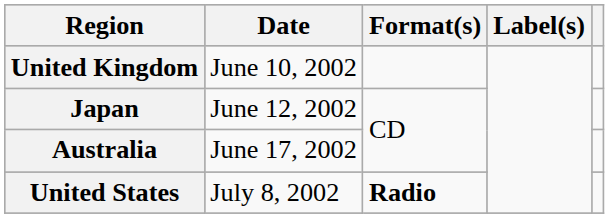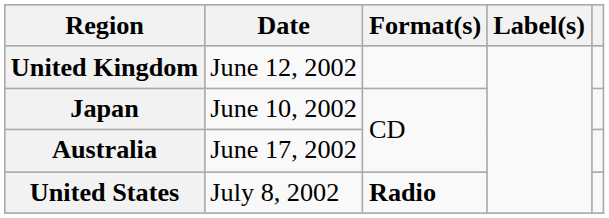 <table class="wikitable plainrowheaders">
 <tr>
 <th scope="col">Region</th>
 <th scope="col">Date</th>
 <th scope="col">Format(s)</th>
 <th scope="col">Label(s)</th>
 <th scope="col"></th>
 </tr>
 <tr>
 <th scope="row">United Kingdom</th>
-<td>June 10, 2002</td>
+<td>June 12, 2002</td>
 <td></td>
 <td rowspan="4"></td>
 <td align="center"></td>
 </tr>
 <tr>
 <th scope="row">Japan</th>
-<td>June 12, 2002</td>
+<td>June 10, 2002</td>
 <td rowspan="2">CD</td>
 <td align="center"></td>
 </tr>
 <tr>
 <th scope="row">Australia</th>
 <td>June 17, 2002</td>
 <td align="center"></td>
 </tr>
 <tr>
 <th scope="row">United States</th>
 <td>July 8, 2002</td>
 <td><strong>Radio</strong></td>
 <td align="center"></td>
 </tr>
 </table>
